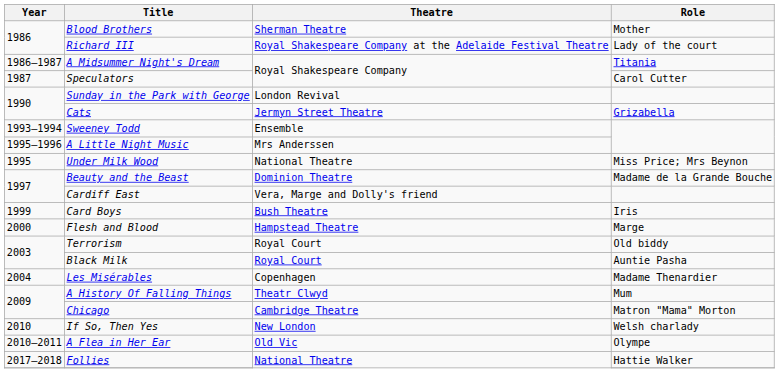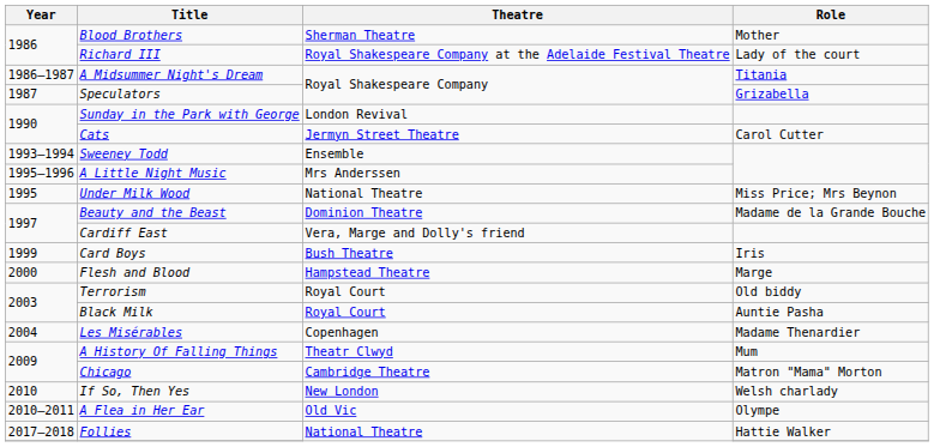 <table class="wikitable sortable">
 <tr>
 <th>Year</th>
 <th>Title</th>
 <th>Theatre</th>
 <th>Role</th>
 </tr>
 <tr>
 <td rowspan="2">1986</td>
 <td><em><a href='#'>Blood Brothers</a></em></td>
 <td><a href='#'>Sherman Theatre</a></td>
 <td>Mother</td>
 </tr>
 <tr>
 <td><em><a href='#'>Richard III</a></em></td>
 <td><a href='#'>Royal Shakespeare Company</a> at the <a href='#'>Adelaide Festival Theatre</a></td>
 <td>Lady of the court</td>
 </tr>
 <tr>
 <td>1986–1987</td>
 <td><em><a href='#'>A Midsummer Night's Dream</a></em></td>
 <td rowspan="2">Royal Shakespeare Company</td>
 <td><a href='#'>Titania</a></td>
 </tr>
 <tr>
 <td>1987</td>
 <td><em>Speculators</em></td>
-<td>Carol Cutter</td>
+<td><a href='#'>Grizabella</a></td>
 </tr>
 <tr>
 <td rowspan="2">1990</td>
 <td><em><a href='#'>Sunday in the Park with George</a></em></td>
 <td>London Revival</td>
 <td></td>
 </tr>
 <tr>
 <td><em><a href='#'>Cats</a></em></td>
 <td><a href='#'>Jermyn Street Theatre</a></td>
-<td><a href='#'>Grizabella</a></td>
+<td>Carol Cutter</td>
 </tr>
 <tr>
 <td>1993–1994</td>
 <td><em><a href='#'>Sweeney Todd</a></em></td>
 <td>Ensemble</td>
 </tr>
 <tr>
 <td>1995–1996</td>
 <td><em><a href='#'>A Little Night Music</a></em></td>
 <td>Mrs Anderssen</td>
 </tr>
 <tr>
 <td>1995</td>
 <td><em><a href='#'>Under Milk Wood</a></em></td>
 <td>National Theatre</td>
 <td>Miss Price; Mrs Beynon</td>
 </tr>
 <tr>
 <td rowspan="2">1997</td>
 <td><em><a href='#'>Beauty and the Beast</a></em></td>
 <td><a href='#'>Dominion Theatre</a></td>
 <td>Madame de la Grande Bouche</td>
 </tr>
 <tr>
 <td><em>Cardiff East</em></td>
 <td>Vera, Marge and Dolly's friend</td>
 </tr>
 <tr>
 <td>1999</td>
 <td><em>Card Boys</em></td>
 <td><a href='#'>Bush Theatre</a></td>
 <td>Iris</td>
 </tr>
 <tr>
 <td>2000</td>
 <td><em>Flesh and Blood</em></td>
 <td><a href='#'>Hampstead Theatre</a></td>
 <td>Marge</td>
 </tr>
 <tr>
 <td rowspan="2">2003</td>
 <td><em>Terrorism</em></td>
 <td>Royal Court</td>
 <td>Old biddy</td>
 </tr>
 <tr>
 <td><em>Black Milk</em></td>
 <td><a href='#'>Royal Court</a></td>
 <td>Auntie Pasha</td>
 </tr>
 <tr>
 <td>2004</td>
 <td><em><a href='#'>Les Misérables</a></em></td>
 <td>Copenhagen</td>
 <td>Madame Thenardier</td>
 </tr>
 <tr>
 <td rowspan="2">2009</td>
 <td><em><a href='#'>A History Of Falling Things</a></em></td>
 <td><a href='#'>Theatr Clwyd</a></td>
 <td>Mum</td>
 </tr>
 <tr>
 <td><em><a href='#'>Chicago</a></em></td>
 <td><a href='#'>Cambridge Theatre</a></td>
 <td>Matron "Mama" Morton</td>
 </tr>
 <tr>
 <td>2010</td>
 <td><em>If So, Then Yes</em></td>
 <td><a href='#'>New London</a></td>
 <td>Welsh charlady</td>
 </tr>
 <tr>
 <td>2010–2011</td>
 <td><em><a href='#'>A Flea in Her Ear</a></em></td>
 <td><a href='#'>Old Vic</a></td>
 <td>Olympe</td>
 </tr>
 <tr>
 <td>2017–2018</td>
 <td><em><a href='#'>Follies</a></em></td>
 <td rowspan="4"><a href='#'>National Theatre</a></td>
 <td>Hattie Walker</td>
 </tr>
 <tr>
 </tr>
 </table>
